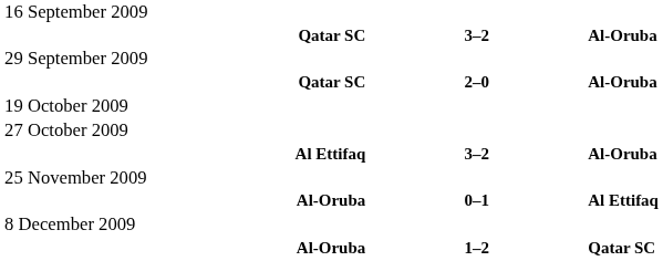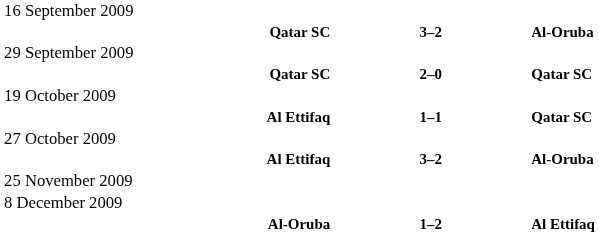 <table width=100% cellspacing=1>
 <tr>
 <th width=20%></th>
 <th width=12%></th>
 <th width=20%></th>
 <th></th>
 </tr>
 <tr>
 <td>16 September 2009</td>
 </tr>
 <tr style=font-size:90%>
 <td align=right><strong>Qatar SC</strong></td>
 <td align=center><strong>3–2</strong></td>
 <td><strong>Al-Oruba</strong></td>
 <td></td>
 <td></td>
 </tr>
 <tr>
 <td>29 September 2009</td>
 </tr>
 <tr style=font-size:90%>
 <td align=right><strong>Qatar SC</strong></td>
 <td align=center><strong>2–0</strong></td>
-<td><strong>Al-Oruba</strong></td>
+<td><strong>Qatar SC</strong></td>
 <td></td>
 <td></td>
 </tr>
 <tr>
 <td>19 October 2009</td>
+</tr>
+<tr style=font-size:90%>
+<td align=right><strong>Al Ettifaq</strong></td>
+<td align=center><strong>1–1</strong></td>
+<td><strong>Qatar SC</strong></td>
+<td></td>
+<td></td>
 </tr>
 <tr>
 <td>27 October 2009</td>
 </tr>
 <tr style=font-size:90%>
 <td align=right><strong>Al Ettifaq</strong></td>
 <td align=center><strong>3–2</strong></td>
 <td><strong>Al-Oruba</strong></td>
 <td></td>
 <td></td>
 </tr>
 <tr>
 <td>25 November 2009</td>
 </tr>
-<tr style=font-size:90%>
-<td align=right><strong>Al-Oruba</strong></td>
-<td align=center><strong>0–1</strong></td>
-<td><strong>Al Ettifaq</strong></td>
-<td></td>
-<td></td>
-</tr>
 <tr>
 <td>8 December 2009</td>
 </tr>
 <tr style=font-size:90%>
 <td align=right><strong>Al-Oruba</strong></td>
 <td align=center><strong>1–2</strong></td>
-<td><strong>Qatar SC</strong></td>
+<td><strong>Al Ettifaq</strong></td>
 <td></td>
 <td></td>
 </tr>
 </table>
